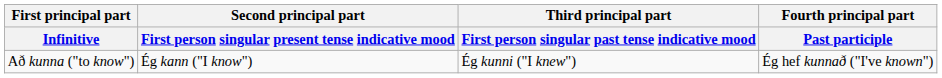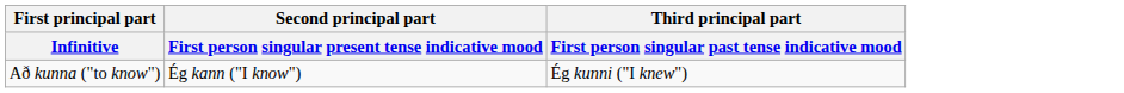 <table class="wikitable">
 <tr>
 <th>First principal part</th>
 <th>Second principal part</th>
 <th>Third principal part</th>
-<th>Fourth principal part</th>
 </tr>
 <tr>
 <th><a href='#'>Infinitive</a></th>
 <th><a href='#'>First person</a> <a href='#'>singular</a> <a href='#'>present tense</a> <a href='#'>indicative mood</a></th>
 <th><a href='#'>First person</a> <a href='#'>singular</a> <a href='#'>past tense</a> <a href='#'>indicative mood</a></th>
-<th><a href='#'>Past participle</a></th>
 </tr>
 <tr>
 <td>Að <em>kunna</em> ("to <em>know</em>")</td>
 <td>Ég <em>kann</em> ("I <em>know</em>")</td>
 <td>Ég <em>kunni</em> ("I <em>knew</em>")</td>
-<td>Ég hef <em>kunnað</em> ("I've <em>known</em>")</td>
 </tr>
 </table>
